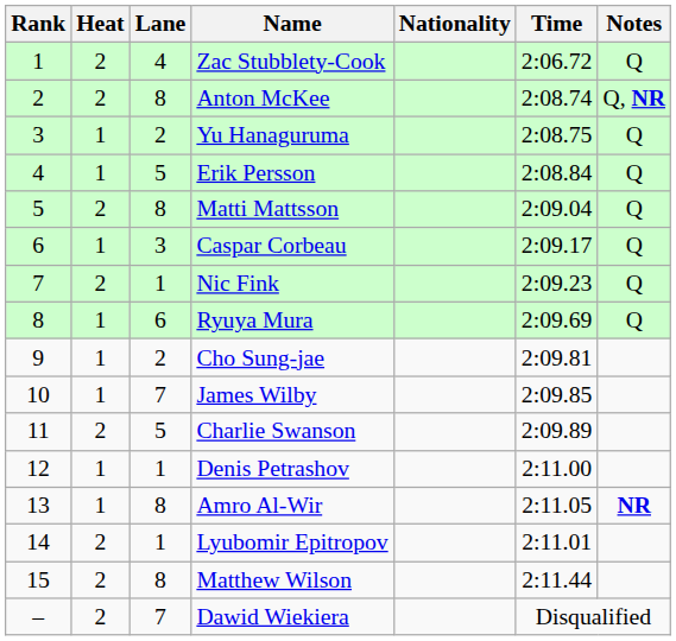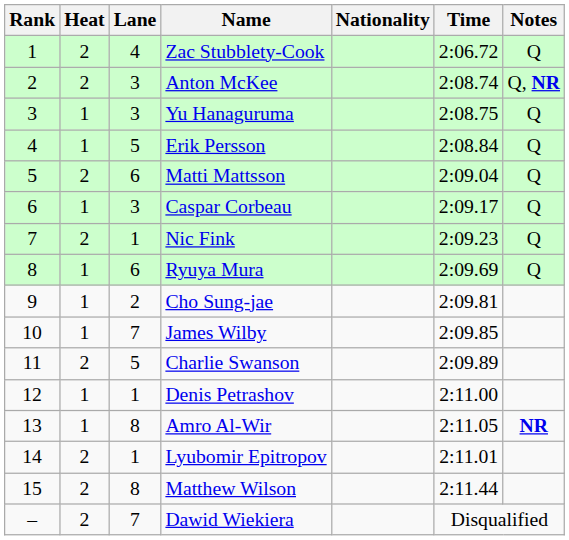 <table class="wikitable sortable" style="text-align:center">
 <tr>
 <th>Rank</th>
 <th>Heat</th>
 <th>Lane</th>
 <th>Name</th>
 <th>Nationality</th>
 <th>Time</th>
 <th>Notes</th>
 </tr>
 <tr bgcolor=ccffcc>
 <td>1</td>
 <td>2</td>
 <td>4</td>
 <td align=left><a href='#'>Zac Stubblety-Cook</a></td>
 <td align=left></td>
 <td>2:06.72</td>
 <td>Q</td>
 </tr>
 <tr bgcolor=ccffcc>
 <td>2</td>
 <td>2</td>
-<td>8</td>
+<td>3</td>
 <td align=left><a href='#'>Anton McKee</a></td>
 <td align=left></td>
 <td>2:08.74</td>
 <td>Q, <strong><a href='#'>NR</a></strong></td>
 </tr>
 <tr bgcolor=ccffcc>
 <td>3</td>
 <td>1</td>
-<td>2</td>
+<td>3</td>
 <td align=left><a href='#'>Yu Hanaguruma</a></td>
 <td align=left></td>
 <td>2:08.75</td>
 <td>Q</td>
 </tr>
 <tr bgcolor=ccffcc>
 <td>4</td>
 <td>1</td>
 <td>5</td>
 <td align=left><a href='#'>Erik Persson</a></td>
 <td align=left></td>
 <td>2:08.84</td>
 <td>Q</td>
 </tr>
 <tr bgcolor=ccffcc>
 <td>5</td>
 <td>2</td>
-<td>8</td>
+<td>6</td>
 <td align=left><a href='#'>Matti Mattsson</a></td>
 <td align=left></td>
 <td>2:09.04</td>
 <td>Q</td>
 </tr>
 <tr bgcolor=ccffcc>
 <td>6</td>
 <td>1</td>
 <td>3</td>
 <td align=left><a href='#'>Caspar Corbeau</a></td>
 <td align=left></td>
 <td>2:09.17</td>
 <td>Q</td>
 </tr>
 <tr bgcolor=ccffcc>
 <td>7</td>
 <td>2</td>
 <td>1</td>
 <td align=left><a href='#'>Nic Fink</a></td>
 <td align=left></td>
 <td>2:09.23</td>
 <td>Q</td>
 </tr>
 <tr bgcolor=ccffcc>
 <td>8</td>
 <td>1</td>
 <td>6</td>
 <td align=left><a href='#'>Ryuya Mura</a></td>
 <td align=left></td>
 <td>2:09.69</td>
 <td>Q</td>
 </tr>
 <tr>
 <td>9</td>
 <td>1</td>
 <td>2</td>
 <td align=left><a href='#'>Cho Sung-jae</a></td>
 <td align=left></td>
 <td>2:09.81</td>
 <td></td>
 </tr>
 <tr>
 <td>10</td>
 <td>1</td>
 <td>7</td>
 <td align=left><a href='#'>James Wilby</a></td>
 <td align=left></td>
 <td>2:09.85</td>
 <td></td>
 </tr>
 <tr>
 <td>11</td>
 <td>2</td>
 <td>5</td>
 <td align=left><a href='#'>Charlie Swanson</a></td>
 <td align=left></td>
 <td>2:09.89</td>
 <td></td>
 </tr>
 <tr>
 <td>12</td>
 <td>1</td>
 <td>1</td>
 <td align=left><a href='#'>Denis Petrashov</a></td>
 <td align=left></td>
 <td>2:11.00</td>
 <td></td>
 </tr>
 <tr>
 <td>13</td>
 <td>1</td>
 <td>8</td>
 <td align=left><a href='#'>Amro Al-Wir</a></td>
 <td align=left></td>
 <td>2:11.05</td>
 <td><strong><a href='#'>NR</a></strong></td>
 </tr>
 <tr>
 <td>14</td>
 <td>2</td>
 <td>1</td>
 <td align=left><a href='#'>Lyubomir Epitropov</a></td>
 <td align=left></td>
 <td>2:11.01</td>
 <td></td>
 </tr>
 <tr>
 <td>15</td>
 <td>2</td>
 <td>8</td>
 <td align=left><a href='#'>Matthew Wilson</a></td>
 <td align=left></td>
 <td>2:11.44</td>
 <td></td>
 </tr>
 <tr>
 <td>–</td>
 <td>2</td>
 <td>7</td>
 <td align=left><a href='#'>Dawid Wiekiera</a></td>
 <td align=left></td>
 <td colspan=2>Disqualified</td>
 </tr>
 </table>
